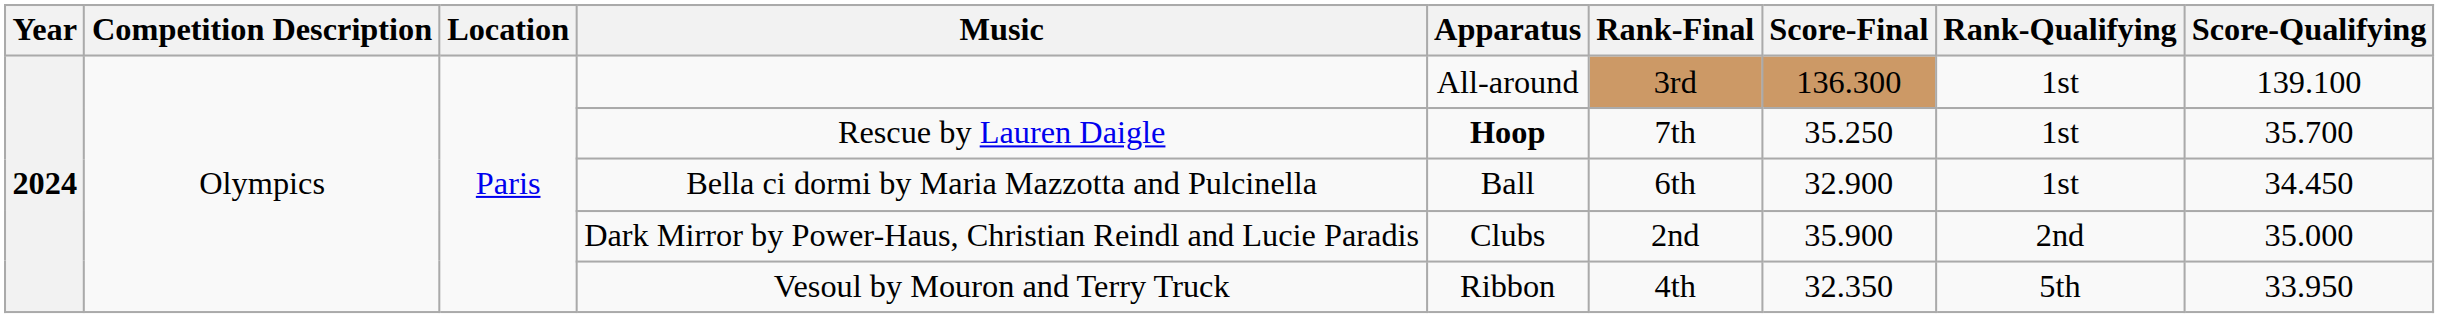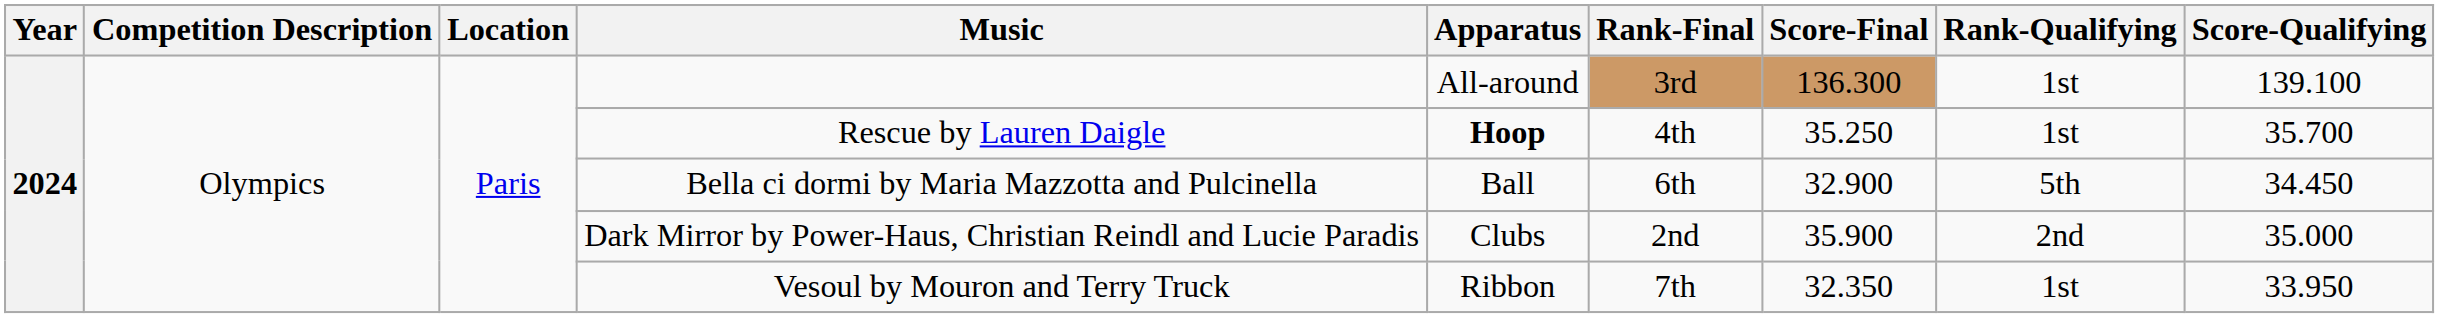 <table class="wikitable" style="text-align:center">
 <tr>
 <th>Year</th>
 <th>Competition Description</th>
 <th>Location</th>
 <th>Music</th>
 <th>Apparatus</th>
 <th>Rank-Final</th>
 <th>Score-Final</th>
 <th>Rank-Qualifying</th>
 <th>Score-Qualifying</th>
 </tr>
 <tr>
 <th rowspan="5">2024</th>
 <td rowspan="5">Olympics</td>
 <td rowspan="5"><a href='#'>Paris</a></td>
 <td></td>
 <td>All-around</td>
 <td bgcolor="#CC9966">3rd</td>
 <td bgcolor="#CC9966">136.300</td>
 <td>1st</td>
 <td>139.100</td>
 </tr>
 <tr>
 <td>Rescue by <a href='#'>Lauren Daigle</a></td>
 <td><strong>Hoop</strong></td>
-<td>7th</td>
+<td>4th</td>
 <td>35.250</td>
 <td>1st</td>
 <td>35.700</td>
 </tr>
 <tr>
 <td>Bella ci dormi by Maria Mazzotta and Pulcinella</td>
 <td>Ball</td>
 <td>6th</td>
 <td>32.900</td>
-<td>1st</td>
+<td>5th</td>
 <td>34.450</td>
 </tr>
 <tr>
 <td>Dark Mirror by Power-Haus, Christian Reindl and Lucie Paradis</td>
 <td>Clubs</td>
 <td>2nd</td>
 <td>35.900</td>
 <td>2nd</td>
 <td>35.000</td>
 </tr>
 <tr>
 <td>Vesoul by Mouron and Terry Truck</td>
 <td>Ribbon</td>
-<td>4th</td>
+<td>7th</td>
 <td>32.350</td>
-<td>5th</td>
+<td>1st</td>
 <td>33.950</td>
 </tr>
 </table>
